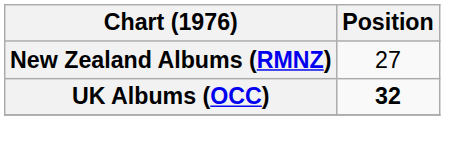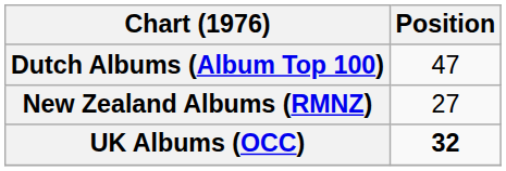 <table class="wikitable sortable plainrowheaders" style="text-align:center">
 <tr>
 <th scope="col">Chart (1976)</th>
 <th scope="col">Position</th>
+</tr>
+<tr>
+<th scope="row">Dutch Albums (<a href='#'>Album Top 100</a>)</th>
+<td>47</td>
 </tr>
 <tr>
 <th scope="row">New Zealand Albums (<a href='#'>RMNZ</a>)</th>
 <td>27</td>
 </tr>
 <tr>
 <th scope="row">UK Albums (<a href='#'>OCC</a>)</th>
 <td><strong>32</strong></td>
 </tr>
 <tr>
 </tr>
 </table>
